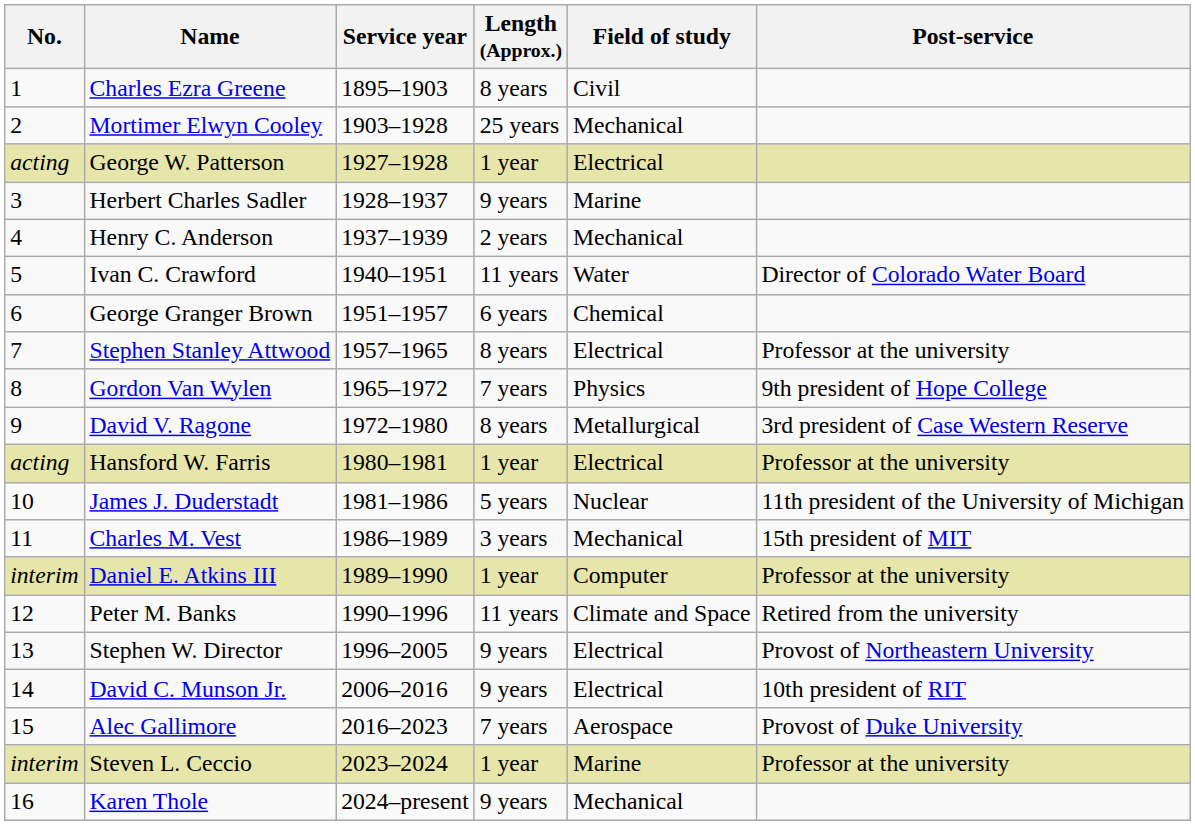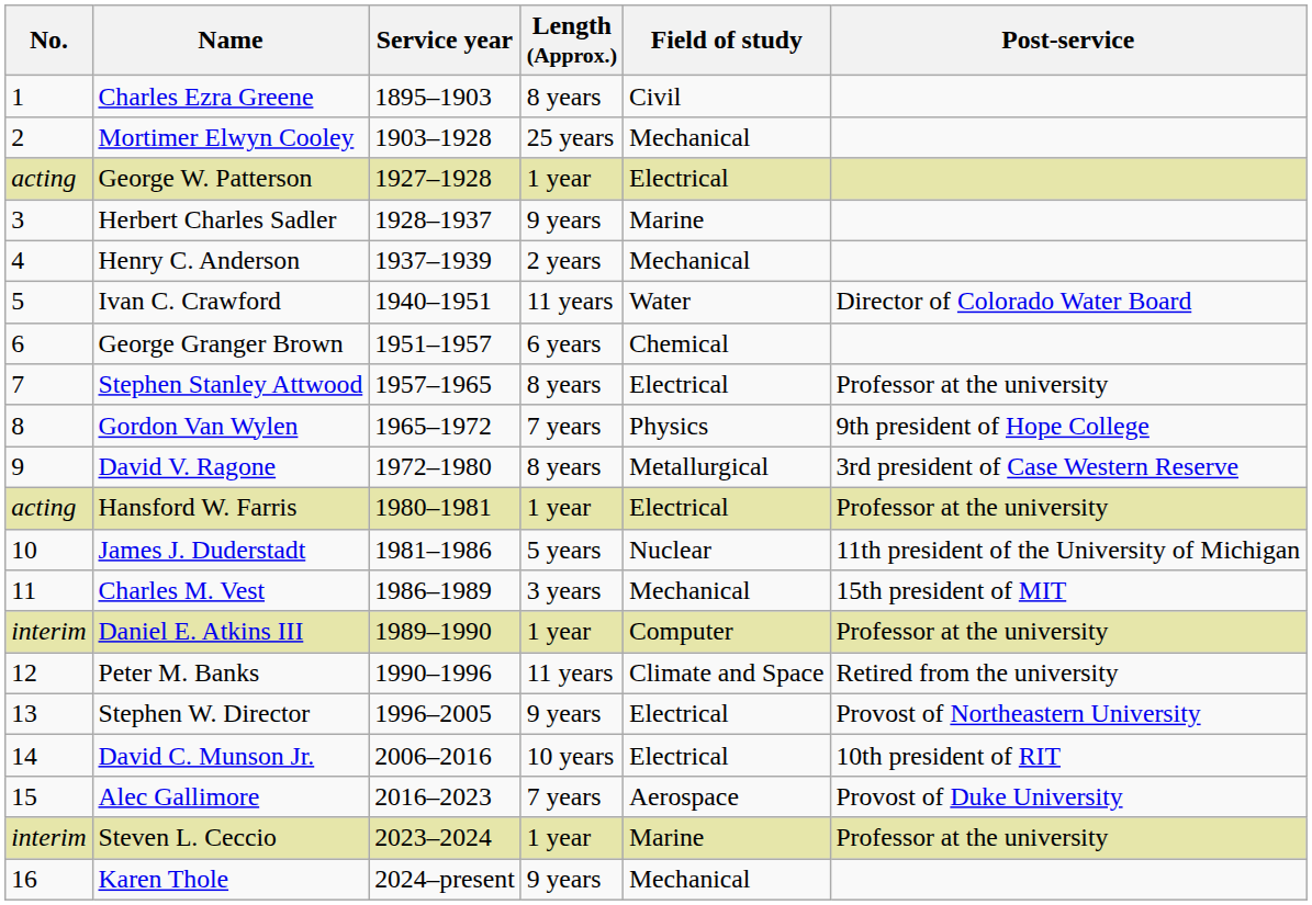 <table class="wikitable">
 <tr>
 <th>No.</th>
 <th>Name</th>
 <th>Service year</th>
 <th>Length<br><small>(Approx.)</small></th>
 <th>Field of study</th>
 <th>Post-service</th>
 </tr>
 <tr>
 <td>1</td>
 <td><a href='#'>Charles Ezra Greene</a></td>
 <td>1895–1903</td>
 <td>8 years</td>
 <td>Civil</td>
 <td></td>
 </tr>
 <tr>
 <td>2</td>
 <td><a href='#'>Mortimer Elwyn Cooley</a></td>
 <td>1903–1928</td>
 <td>25 years</td>
 <td>Mechanical</td>
 <td></td>
 </tr>
 <tr bgcolor="#e6e6aa">
 <td><em>acting</em></td>
 <td>George W. Patterson</td>
 <td>1927–1928</td>
 <td>1 year</td>
 <td>Electrical</td>
 <td></td>
 </tr>
 <tr>
 <td>3</td>
 <td>Herbert Charles Sadler</td>
 <td>1928–1937</td>
 <td>9 years</td>
 <td>Marine</td>
 <td></td>
 </tr>
 <tr>
 <td>4</td>
 <td>Henry C. Anderson</td>
 <td>1937–1939</td>
 <td>2 years</td>
 <td>Mechanical</td>
 <td></td>
 </tr>
 <tr>
 <td>5</td>
 <td>Ivan C. Crawford</td>
 <td>1940–1951</td>
 <td>11 years</td>
 <td>Water</td>
 <td>Director of <a href='#'>Colorado Water Board</a></td>
 </tr>
 <tr>
 <td>6</td>
 <td>George Granger Brown</td>
 <td>1951–1957</td>
 <td>6 years</td>
 <td>Chemical</td>
 <td></td>
 </tr>
 <tr>
 <td>7</td>
 <td><a href='#'>Stephen Stanley Attwood</a></td>
 <td>1957–1965</td>
 <td>8 years</td>
 <td>Electrical</td>
 <td>Professor at the university</td>
 </tr>
 <tr>
 <td>8</td>
 <td><a href='#'>Gordon Van Wylen</a></td>
 <td>1965–1972</td>
 <td>7 years</td>
 <td>Physics</td>
 <td>9th president of <a href='#'>Hope College</a></td>
 </tr>
 <tr>
 <td>9</td>
 <td><a href='#'>David V. Ragone</a></td>
 <td>1972–1980</td>
 <td>8 years</td>
 <td>Metallurgical</td>
 <td>3rd president of <a href='#'>Case Western Reserve</a></td>
 </tr>
 <tr bgcolor="#e6e6aa">
 <td><em>acting</em></td>
 <td>Hansford W. Farris</td>
 <td>1980–1981</td>
 <td>1 year</td>
 <td>Electrical</td>
 <td>Professor at the university</td>
 </tr>
 <tr>
 <td>10</td>
 <td><a href='#'>James J. Duderstadt</a></td>
 <td>1981–1986</td>
 <td>5 years</td>
 <td>Nuclear</td>
 <td>11th president of the University of Michigan</td>
 </tr>
 <tr>
 <td>11</td>
 <td><a href='#'>Charles M. Vest</a></td>
 <td>1986–1989</td>
 <td>3 years</td>
 <td>Mechanical</td>
 <td>15th president of <a href='#'>MIT</a></td>
 </tr>
 <tr bgcolor="#e6e6aa">
 <td><em>interim</em></td>
 <td><a href='#'>Daniel E. Atkins III</a></td>
 <td>1989–1990</td>
 <td>1 year</td>
 <td>Computer</td>
 <td>Professor at the university</td>
 </tr>
 <tr>
 <td>12</td>
 <td>Peter M. Banks</td>
 <td>1990–1996</td>
 <td>11 years</td>
 <td>Climate and Space</td>
 <td>Retired from the university</td>
 </tr>
 <tr>
 <td>13</td>
 <td>Stephen W. Director</td>
 <td>1996–2005</td>
 <td>9 years</td>
 <td>Electrical</td>
 <td>Provost of <a href='#'>Northeastern University</a></td>
 </tr>
 <tr>
 <td>14</td>
 <td><a href='#'>David C. Munson Jr.</a></td>
 <td>2006–2016</td>
-<td>9 years</td>
+<td>10 years</td>
 <td>Electrical</td>
 <td>10th president of <a href='#'>RIT</a></td>
 </tr>
 <tr>
 <td>15</td>
 <td><a href='#'>Alec Gallimore</a></td>
 <td>2016–2023</td>
 <td>7 years</td>
 <td>Aerospace</td>
 <td>Provost of <a href='#'>Duke University</a></td>
 </tr>
 <tr bgcolor="#e6e6aa">
 <td><em>interim</em></td>
 <td>Steven L. Ceccio</td>
 <td>2023–2024</td>
 <td>1 year</td>
 <td>Marine</td>
 <td>Professor at the university</td>
 </tr>
 <tr>
 <td>16</td>
 <td><a href='#'>Karen Thole</a></td>
 <td>2024–present</td>
 <td>9 years</td>
 <td>Mechanical</td>
 <td></td>
 </tr>
 </table>
